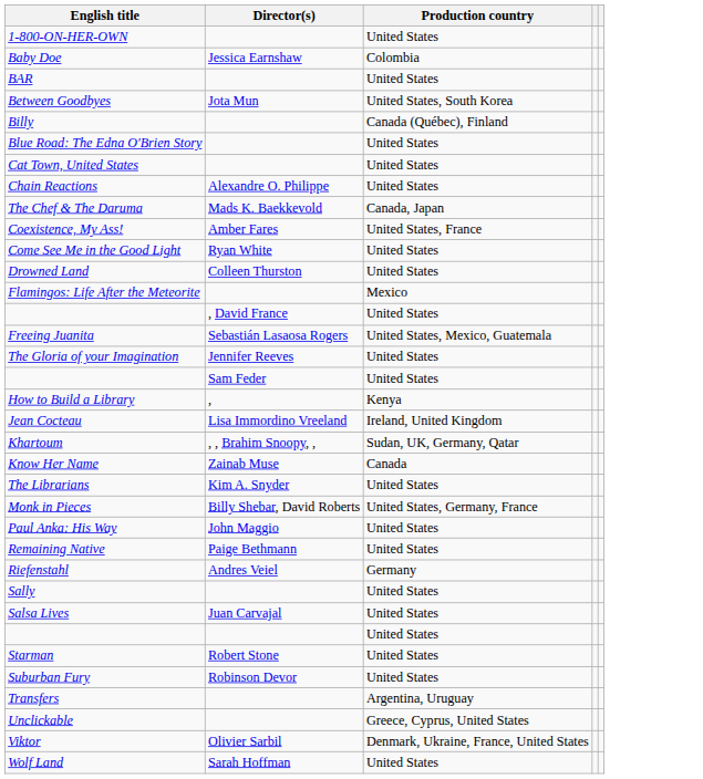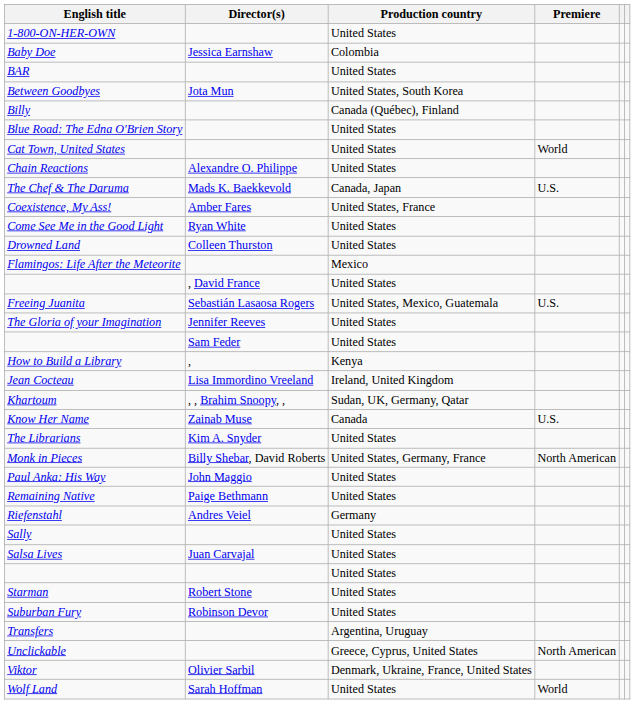 <table class="wikitable plainrowheaders" style="margin-bottom:4px">
 <tr>
 <th scope="col">English title</th>
 <th scope="col">Director(s)</th>
 <th scope="col">Production country</th>
+<th scope="col">Premiere</th>
 <th scope="col"></th>
 <th scope="col"></th>
 </tr>
 <tr>
 <td><em><a href='#'>1-800-ON-HER-OWN</a></em></td>
 <td></td>
 <td>United States</td>
 <td></td>
+<td></td>
 <td align="center"></td>
 </tr>
 <tr>
 <td><em><a href='#'>Baby Doe</a></em></td>
 <td><a href='#'>Jessica Earnshaw</a></td>
 <td>Colombia</td>
+<td></td>
 <td></td>
 <td align="center"></td>
 </tr>
 <tr>
 <td><em><a href='#'>BAR</a></em></td>
 <td></td>
 <td>United States</td>
 <td></td>
+<td></td>
 <td align="center"></td>
 </tr>
 <tr>
 <td><em><a href='#'>Between Goodbyes</a></em></td>
 <td><a href='#'>Jota Mun</a></td>
 <td>United States, South Korea</td>
+<td></td>
 <td align="center"><a href='#'></a></td>
 <td align="center"></td>
 </tr>
 <tr>
 <td><em><a href='#'>Billy</a></em></td>
 <td></td>
 <td>Canada (Québec), Finland</td>
+<td></td>
 <td align="center"><a href='#'></a></td>
 <td align="center"></td>
 </tr>
 <tr>
 <td><em><a href='#'>Blue Road: The Edna O'Brien Story</a></em></td>
 <td></td>
 <td>United States</td>
 <td></td>
+<td></td>
 <td align="center"></td>
 </tr>
 <tr>
 <td><em><a href='#'>Cat Town, United States</a></em></td>
 <td></td>
 <td>United States</td>
+<td>World</td>
 <td></td>
 <td align="center"></td>
 </tr>
 <tr>
 <td><em><a href='#'>Chain Reactions</a></em></td>
 <td><a href='#'>Alexandre O. Philippe</a></td>
 <td>United States</td>
 <td></td>
+<td></td>
 <td align="center"></td>
 </tr>
 <tr>
 <td><em><a href='#'>The Chef & The Daruma</a></em></td>
 <td><a href='#'>Mads K. Baekkevold</a></td>
 <td>Canada, Japan</td>
+<td>U.S.</td>
 <td></td>
 <td align="center"></td>
 </tr>
 <tr>
 <td><em><a href='#'>Coexistence, My Ass!</a></em></td>
 <td><a href='#'>Amber Fares</a></td>
 <td>United States, France</td>
 <td></td>
+<td></td>
 <td align="center"></td>
 </tr>
 <tr>
 <td><em><a href='#'>Come See Me in the Good Light</a></em></td>
 <td><a href='#'>Ryan White</a></td>
 <td>United States</td>
 <td></td>
+<td></td>
 <td align="center"></td>
 </tr>
 <tr>
 <td><em><a href='#'>Drowned Land</a></em></td>
 <td><a href='#'>Colleen Thurston</a></td>
 <td>United States</td>
+<td></td>
 <td align="center"><a href='#'></a></td>
 <td align="center"></td>
 </tr>
 <tr>
 <td><em><a href='#'>Flamingos: Life After the Meteorite</a></em></td>
 <td></td>
 <td>Mexico</td>
 <td></td>
+<td></td>
 <td align="center"></td>
 </tr>
 <tr>
 <td></td>
 <td>, <a href='#'>David France</a></td>
 <td>United States</td>
 <td></td>
+<td></td>
 <td align="center"></td>
 </tr>
 <tr>
 <td><em><a href='#'>Freeing Juanita</a></em></td>
 <td><a href='#'>Sebastián Lasaosa Rogers</a></td>
 <td>United States, Mexico, Guatemala</td>
+<td>U.S.</td>
 <td align="center"><a href='#'></a></td>
 <td align="center"></td>
 </tr>
 <tr>
 <td><em><a href='#'>The Gloria of your Imagination</a></em></td>
 <td><a href='#'>Jennifer Reeves</a></td>
 <td>United States</td>
 <td></td>
+<td></td>
 <td align="center"></td>
 </tr>
 <tr>
 <td></td>
 <td><a href='#'>Sam Feder</a></td>
 <td>United States</td>
+<td></td>
 <td></td>
 <td align="center"></td>
 </tr>
 <tr>
 <td><em><a href='#'>How to Build a Library</a></em></td>
 <td>, </td>
 <td>Kenya</td>
 <td></td>
+<td></td>
 <td align="center"></td>
 </tr>
 <tr>
 <td><em><a href='#'>Jean Cocteau</a></em></td>
 <td><a href='#'>Lisa Immordino Vreeland</a></td>
 <td>Ireland, United Kingdom</td>
+<td></td>
 <td></td>
 <td align="center"></td>
 </tr>
 <tr>
 <td><em><a href='#'>Khartoum</a></em></td>
 <td>, , <a href='#'>Brahim Snoopy</a>, , </td>
 <td>Sudan, UK, Germany, Qatar</td>
 <td></td>
+<td></td>
 <td align="center"></td>
 </tr>
 <tr>
 <td><em><a href='#'>Know Her Name</a></em></td>
 <td><a href='#'>Zainab Muse</a></td>
 <td>Canada</td>
+<td>U.S.</td>
 <td></td>
 <td align="center"></td>
 </tr>
 <tr>
 <td><em><a href='#'>The Librarians</a></em></td>
 <td><a href='#'>Kim A. Snyder</a></td>
 <td>United States</td>
+<td></td>
 <td align="center"><a href='#'></a></td>
 <td align="center"></td>
 </tr>
 <tr>
 <td><em><a href='#'>Monk in Pieces</a></em></td>
 <td><a href='#'>Billy Shebar</a>, David Roberts</td>
 <td>United States, Germany, France</td>
+<td>North American</td>
 <td></td>
 <td align="center"></td>
 </tr>
 <tr>
 <td><em><a href='#'>Paul Anka: His Way</a></em></td>
 <td><a href='#'>John Maggio</a></td>
 <td>United States</td>
 <td></td>
+<td></td>
 <td align="center"></td>
 </tr>
 <tr>
 <td><em><a href='#'>Remaining Native</a></em></td>
 <td><a href='#'>Paige Bethmann</a></td>
 <td>United States</td>
+<td></td>
 <td align="center"><a href='#'></a></td>
 <td align="center"></td>
 </tr>
 <tr>
 <td><em><a href='#'>Riefenstahl</a></em></td>
 <td><a href='#'>Andres Veiel</a></td>
 <td>Germany</td>
 <td></td>
+<td></td>
 <td align="center"></td>
 </tr>
 <tr>
 <td><em><a href='#'>Sally</a></em></td>
 <td></td>
 <td>United States</td>
+<td></td>
 <td></td>
 <td align="center"></td>
 </tr>
 <tr>
 <td><em><a href='#'>Salsa Lives</a></em></td>
 <td><a href='#'>Juan Carvajal</a></td>
 <td>United States</td>
 <td></td>
+<td></td>
 <td align="center"></td>
 </tr>
 <tr>
 <td></td>
 <td></td>
 <td>United States</td>
+<td></td>
 <td align="center"><a href='#'></a></td>
 <td align="center"></td>
 </tr>
 <tr>
 <td><em><a href='#'>Starman</a></em></td>
 <td><a href='#'>Robert Stone</a></td>
 <td>United States</td>
 <td></td>
+<td></td>
 <td align="center"></td>
 </tr>
 <tr>
 <td><em><a href='#'>Suburban Fury</a></em></td>
 <td><a href='#'>Robinson Devor</a></td>
 <td>United States</td>
+<td></td>
 <td align="center"><a href='#'></a></td>
 <td align="center"></td>
 </tr>
 <tr>
 <td><em><a href='#'>Transfers</a></em></td>
 <td></td>
 <td>Argentina, Uruguay</td>
+<td></td>
 <td align="center"><a href='#'></a></td>
 <td align="center"></td>
 </tr>
 <tr>
 <td><em><a href='#'>Unclickable</a></em></td>
 <td></td>
 <td>Greece, Cyprus, United States</td>
+<td>North American</td>
 <td align="center"><a href='#'></a></td>
 <td align="center"></td>
 </tr>
 <tr>
 <td><em><a href='#'>Viktor</a></em></td>
 <td><a href='#'>Olivier Sarbil</a></td>
 <td>Denmark, Ukraine, France, United States</td>
+<td></td>
 <td align="center"><a href='#'></a></td>
 <td align="center"></td>
 </tr>
 <tr>
 <td><em><a href='#'>Wolf Land</a></em></td>
 <td><a href='#'>Sarah Hoffman</a></td>
 <td>United States</td>
+<td>World</td>
 <td></td>
 <td align="center"></td>
 </tr>
 </table>
